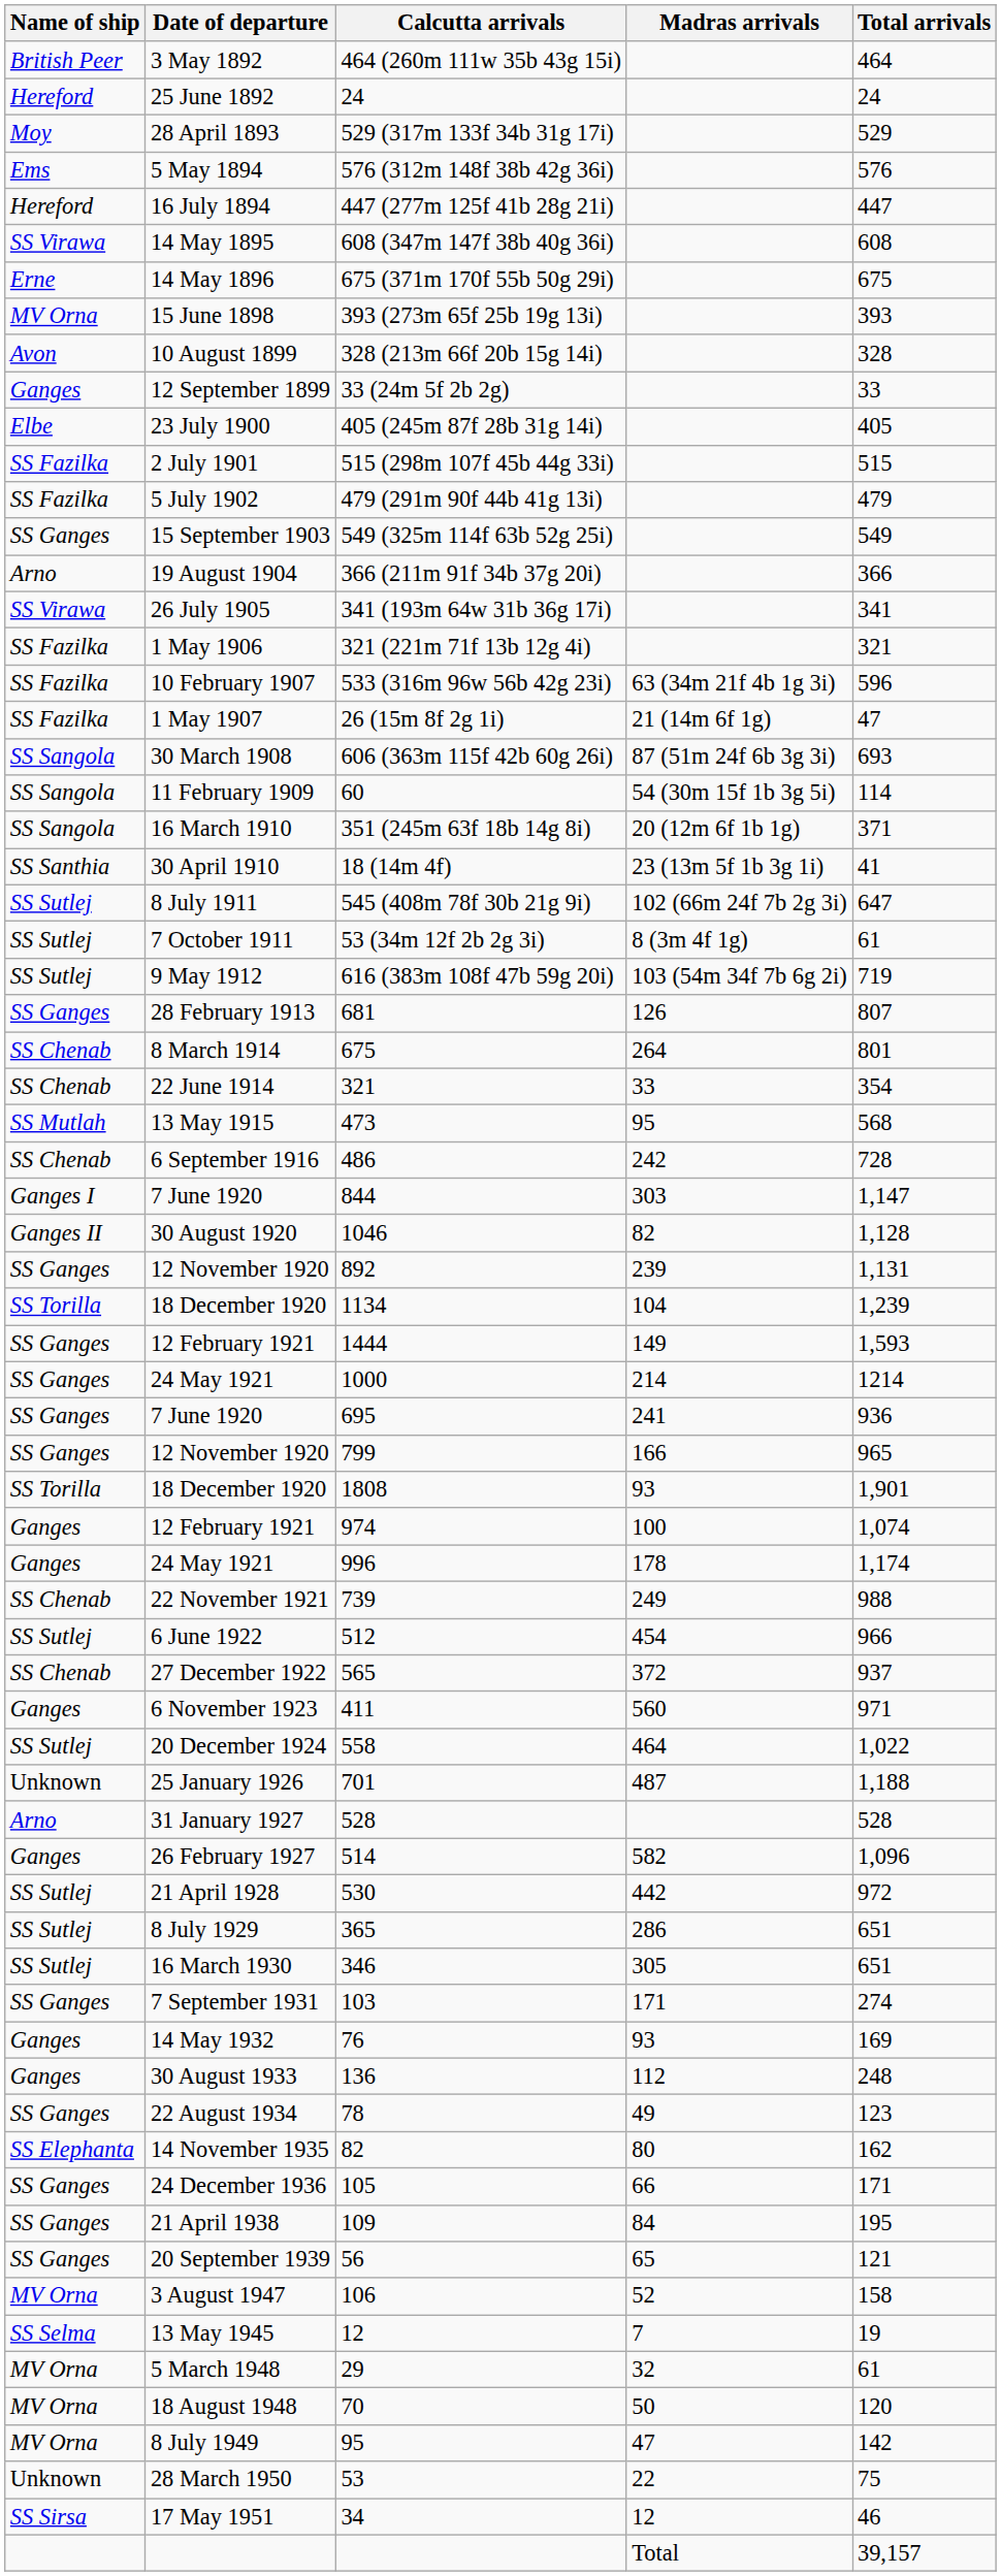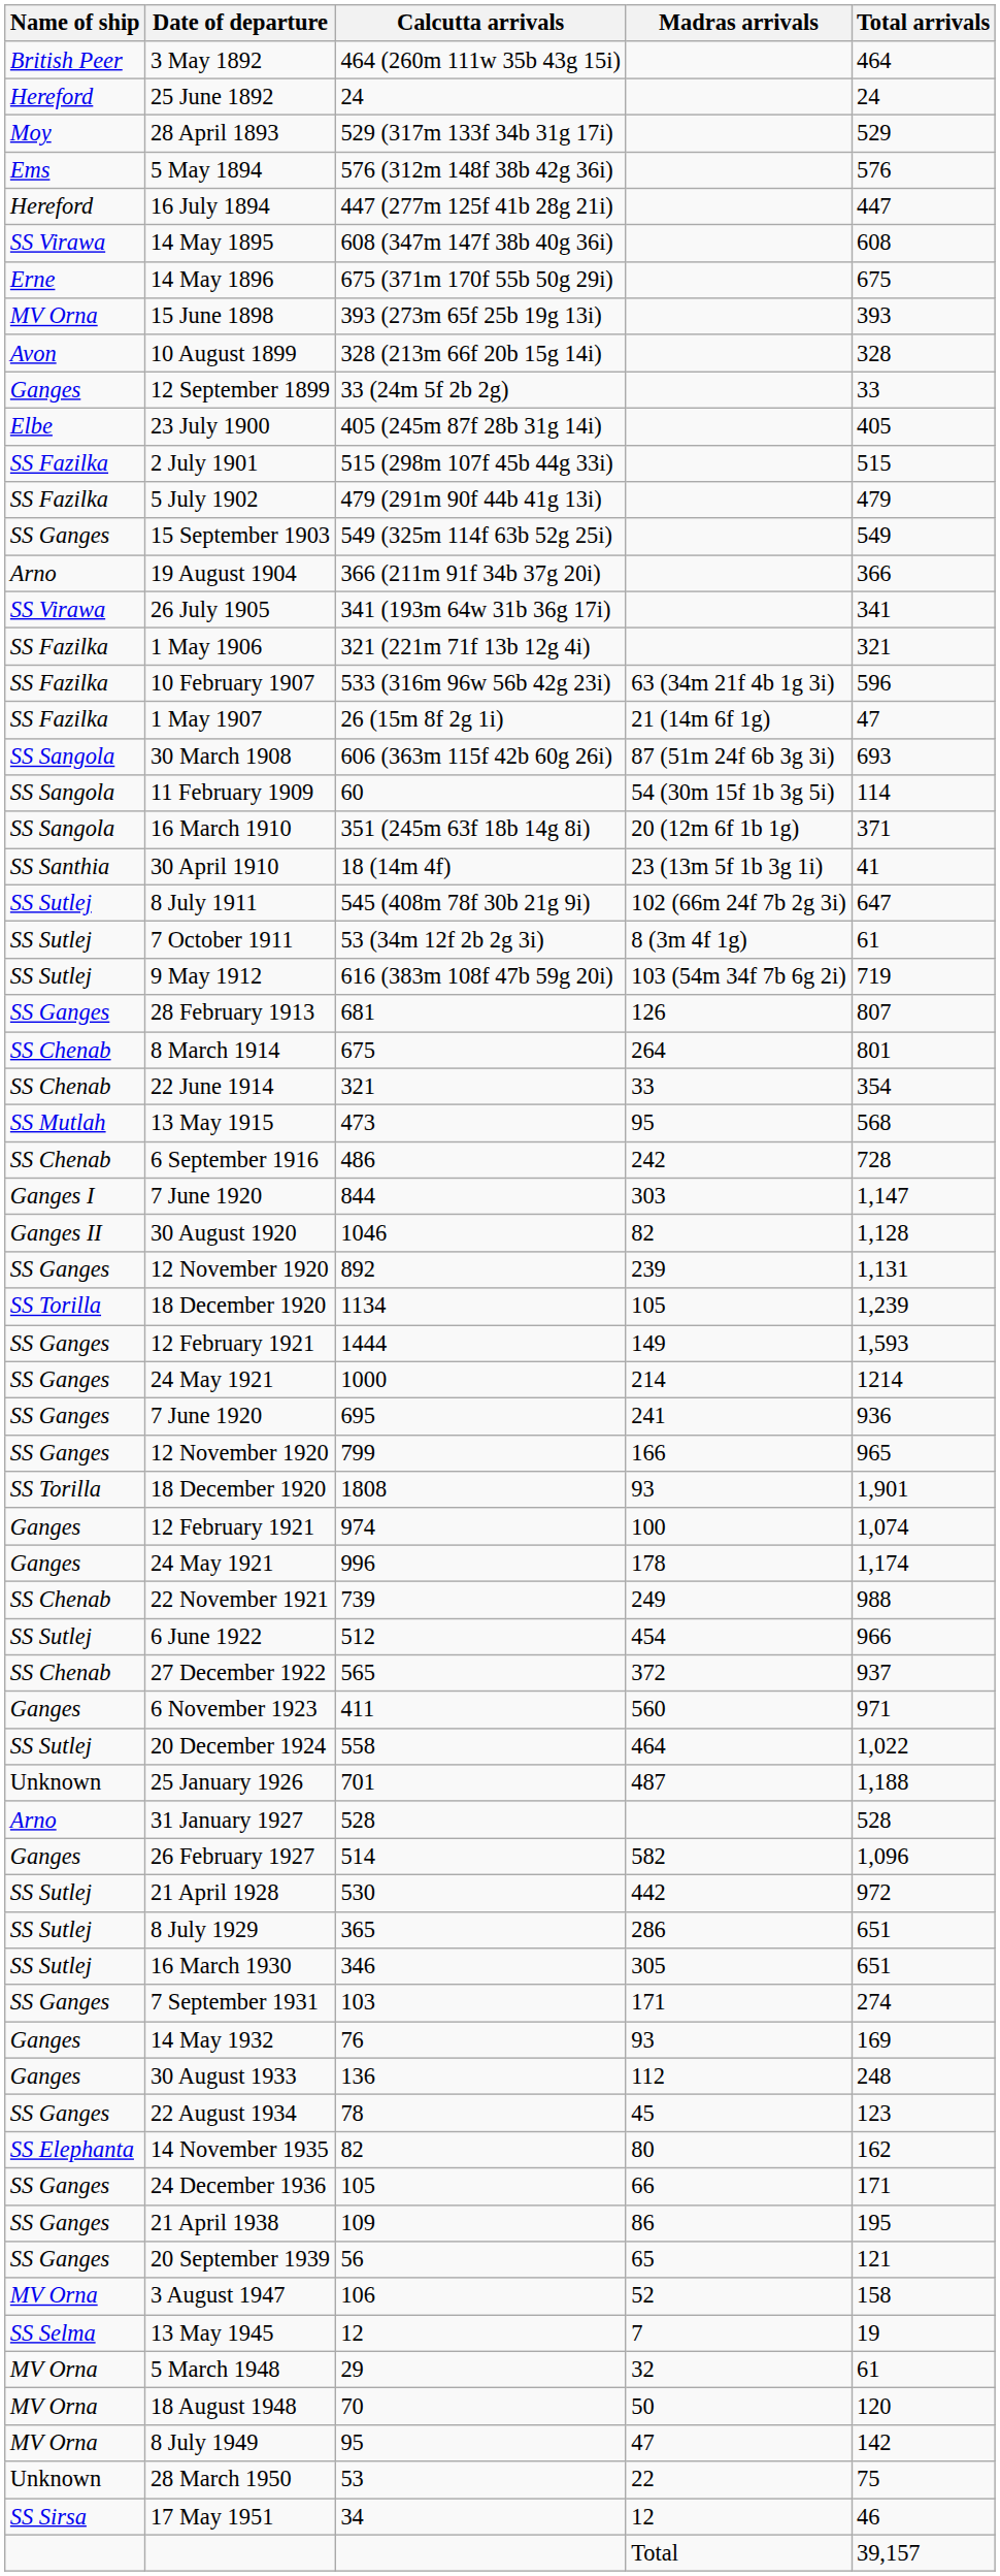 <table class="wikitable">
 <tr>
 <th><strong>Name of ship</strong></th>
 <th><strong>Date of departure</strong></th>
 <th><strong>Calcutta arrivals</strong></th>
 <th><strong>Madras arrivals</strong></th>
 <th><strong>Total arrivals</strong></th>
 </tr>
 <tr>
 <td><em><a href='#'>British Peer</a></em></td>
 <td>3 May 1892</td>
 <td>464 (260m 111w 35b 43g 15i)</td>
 <td></td>
 <td>464</td>
 </tr>
 <tr>
 <td><em><a href='#'>Hereford</a></em></td>
 <td>25 June 1892</td>
 <td>24</td>
 <td></td>
 <td>24</td>
 </tr>
 <tr>
 <td><em><a href='#'>Moy</a></em></td>
 <td>28 April 1893</td>
 <td>529 (317m 133f 34b 31g 17i)</td>
 <td></td>
 <td>529</td>
 </tr>
 <tr>
 <td><em><a href='#'>Ems</a></em></td>
 <td>5 May 1894</td>
 <td>576 (312m 148f 38b 42g 36i)</td>
 <td></td>
 <td>576</td>
 </tr>
 <tr>
 <td><em>Hereford</em></td>
 <td>16 July 1894</td>
 <td>447 (277m 125f 41b 28g 21i)</td>
 <td></td>
 <td>447</td>
 </tr>
 <tr>
 <td><em><a href='#'>SS Virawa</a></em></td>
 <td>14 May 1895</td>
 <td>608 (347m 147f 38b 40g 36i)</td>
 <td></td>
 <td>608</td>
 </tr>
 <tr>
 <td><em><a href='#'>Erne</a></em></td>
 <td>14 May 1896</td>
 <td>675 (371m 170f 55b 50g 29i)</td>
 <td></td>
 <td>675</td>
 </tr>
 <tr>
 <td><em><a href='#'>MV Orna</a></em></td>
 <td>15 June 1898</td>
 <td>393 (273m 65f 25b 19g 13i)</td>
 <td></td>
 <td>393</td>
 </tr>
 <tr>
 <td><em><a href='#'>Avon</a></em></td>
 <td>10 August 1899</td>
 <td>328 (213m 66f 20b 15g 14i)</td>
 <td></td>
 <td>328</td>
 </tr>
 <tr>
 <td><em><a href='#'>Ganges</a></em></td>
 <td>12 September 1899</td>
 <td>33 (24m 5f 2b 2g)</td>
 <td></td>
 <td>33</td>
 </tr>
 <tr>
 <td><em><a href='#'>Elbe</a></em></td>
 <td>23 July 1900</td>
 <td>405 (245m 87f 28b 31g 14i)</td>
 <td></td>
 <td>405</td>
 </tr>
 <tr>
 <td><em><a href='#'>SS Fazilka</a></em></td>
 <td>2 July 1901</td>
 <td>515 (298m 107f 45b 44g 33i)</td>
 <td></td>
 <td>515</td>
 </tr>
 <tr>
 <td><em>SS Fazilka</em></td>
 <td>5 July 1902</td>
 <td>479 (291m 90f 44b 41g 13i)</td>
 <td></td>
 <td>479</td>
 </tr>
 <tr>
 <td><em>SS Ganges</em></td>
 <td>15 September 1903</td>
 <td>549 (325m 114f 63b 52g 25i)</td>
 <td></td>
 <td>549</td>
 </tr>
 <tr>
 <td><em>Arno</em></td>
 <td>19 August 1904</td>
 <td>366 (211m 91f 34b 37g 20i)</td>
 <td></td>
 <td>366</td>
 </tr>
 <tr>
 <td><em><a href='#'>SS Virawa</a></em></td>
 <td>26 July 1905</td>
 <td>341 (193m 64w 31b 36g 17i)</td>
 <td></td>
 <td>341</td>
 </tr>
 <tr>
 <td><em>SS Fazilka</em></td>
 <td>1 May 1906</td>
 <td>321 (221m 71f 13b 12g 4i)</td>
 <td></td>
 <td>321</td>
 </tr>
 <tr>
 <td><em>SS Fazilka</em></td>
 <td>10 February 1907</td>
 <td>533 (316m 96w 56b 42g 23i)</td>
 <td>63 (34m 21f 4b 1g 3i)</td>
 <td>596</td>
 </tr>
 <tr>
 <td><em>SS Fazilka</em></td>
 <td>1 May 1907</td>
 <td>26 (15m 8f 2g 1i)</td>
 <td>21 (14m 6f 1g)</td>
 <td>47</td>
 </tr>
 <tr>
 <td><em><a href='#'>SS Sangola</a></em></td>
 <td>30 March 1908</td>
 <td>606 (363m 115f 42b 60g 26i)</td>
 <td>87 (51m 24f 6b 3g 3i)</td>
 <td>693</td>
 </tr>
 <tr>
 <td><em>SS Sangola</em></td>
 <td>11 February 1909</td>
 <td>60</td>
 <td>54 (30m 15f 1b 3g 5i)</td>
 <td>114</td>
 </tr>
 <tr>
 <td><em>SS Sangola</em></td>
 <td>16 March 1910</td>
 <td>351 (245m 63f 18b 14g 8i)</td>
 <td>20 (12m 6f 1b 1g)</td>
 <td>371</td>
 </tr>
 <tr>
 <td><em>SS Santhia</em></td>
 <td>30 April 1910</td>
 <td>18 (14m 4f)</td>
 <td>23 (13m 5f 1b 3g 1i)</td>
 <td>41</td>
 </tr>
 <tr>
 <td><em><a href='#'>SS Sutlej</a></em></td>
 <td>8 July 1911</td>
 <td>545 (408m 78f 30b 21g 9i)</td>
 <td>102 (66m 24f 7b 2g 3i)</td>
 <td>647</td>
 </tr>
 <tr>
 <td><em>SS Sutlej</em></td>
 <td>7 October 1911</td>
 <td>53 (34m 12f 2b 2g 3i)</td>
 <td>8 (3m 4f 1g)</td>
 <td>61</td>
 </tr>
 <tr>
 <td><em>SS Sutlej</em></td>
 <td>9 May 1912</td>
 <td>616 (383m 108f 47b 59g 20i)</td>
 <td>103 (54m 34f 7b 6g 2i)</td>
 <td>719</td>
 </tr>
 <tr>
 <td><em><a href='#'>SS Ganges</a></em></td>
 <td>28 February 1913</td>
 <td>681</td>
 <td>126</td>
 <td>807</td>
 </tr>
 <tr>
 <td><em><a href='#'>SS Chenab</a></em></td>
 <td>8 March 1914</td>
 <td>675</td>
 <td>264</td>
 <td>801</td>
 </tr>
 <tr>
 <td><em>SS Chenab</em></td>
 <td>22 June 1914</td>
 <td>321</td>
 <td>33</td>
 <td>354</td>
 </tr>
 <tr>
 <td><em><a href='#'>SS Mutlah</a></em></td>
 <td>13 May 1915</td>
 <td>473</td>
 <td>95</td>
 <td>568</td>
 </tr>
 <tr>
 <td><em>SS Chenab</em></td>
 <td>6 September 1916</td>
 <td>486</td>
 <td>242</td>
 <td>728</td>
 </tr>
 <tr>
 <td><em>Ganges I</em></td>
 <td>7 June 1920</td>
 <td>844</td>
 <td>303</td>
 <td>1,147</td>
 </tr>
 <tr>
 <td><em>Ganges II</em></td>
 <td>30 August 1920</td>
 <td>1046</td>
 <td>82</td>
 <td>1,128</td>
 </tr>
 <tr>
 <td><em>SS Ganges</em></td>
 <td>12 November 1920</td>
 <td>892</td>
 <td>239</td>
 <td>1,131</td>
 </tr>
 <tr>
 <td><em><a href='#'>SS Torilla</a></em></td>
 <td>18 December 1920</td>
 <td>1134</td>
-<td>104</td>
+<td>105</td>
 <td>1,239</td>
 </tr>
 <tr>
 <td><em>SS Ganges</em></td>
 <td>12 February 1921</td>
 <td>1444</td>
 <td>149</td>
 <td>1,593</td>
 </tr>
 <tr>
 <td><em>SS Ganges</em></td>
 <td>24 May 1921</td>
 <td>1000</td>
 <td>214</td>
 <td>1214</td>
 </tr>
 <tr>
 <td><em>SS Ganges</em></td>
 <td>7 June 1920</td>
 <td>695</td>
 <td>241</td>
 <td>936</td>
 </tr>
 <tr>
 <td><em>SS Ganges</em></td>
 <td>12 November 1920</td>
 <td>799</td>
 <td>166</td>
 <td>965</td>
 </tr>
 <tr>
 <td><em>SS Torilla</em></td>
 <td>18 December 1920</td>
 <td>1808</td>
 <td>93</td>
 <td>1,901</td>
 </tr>
 <tr>
 <td><em>Ganges</em></td>
 <td>12 February 1921</td>
 <td>974</td>
 <td>100</td>
 <td>1,074</td>
 </tr>
 <tr>
 <td><em>Ganges</em></td>
 <td>24 May 1921</td>
 <td>996</td>
 <td>178</td>
 <td>1,174</td>
 </tr>
 <tr>
 <td><em>SS Chenab</em></td>
 <td>22 November 1921</td>
 <td>739</td>
 <td>249</td>
 <td>988</td>
 </tr>
 <tr>
 <td><em>SS Sutlej</em></td>
 <td>6 June 1922</td>
 <td>512</td>
 <td>454</td>
 <td>966</td>
 </tr>
 <tr>
 <td><em>SS Chenab</em></td>
 <td>27 December 1922</td>
 <td>565</td>
 <td>372</td>
 <td>937</td>
 </tr>
 <tr>
 <td><em>Ganges</em></td>
 <td>6 November 1923</td>
 <td>411</td>
 <td>560</td>
 <td>971</td>
 </tr>
 <tr>
 <td><em>SS Sutlej</em></td>
 <td>20 December 1924</td>
 <td>558</td>
 <td>464</td>
 <td>1,022</td>
 </tr>
 <tr>
 <td>Unknown</td>
 <td>25 January 1926</td>
 <td>701</td>
 <td>487</td>
 <td>1,188</td>
 </tr>
 <tr>
 <td><em><a href='#'>Arno</a></em></td>
 <td>31 January 1927</td>
 <td>528</td>
 <td></td>
 <td>528</td>
 </tr>
 <tr>
 <td><em>Ganges</em></td>
 <td>26 February 1927</td>
 <td>514</td>
 <td>582</td>
 <td>1,096</td>
 </tr>
 <tr>
 <td><em>SS Sutlej</em></td>
 <td>21 April 1928</td>
 <td>530</td>
 <td>442</td>
 <td>972</td>
 </tr>
 <tr>
 <td><em>SS Sutlej</em></td>
 <td>8 July 1929</td>
 <td>365</td>
 <td>286</td>
 <td>651</td>
 </tr>
 <tr>
 <td><em>SS Sutlej</em></td>
 <td>16 March 1930</td>
 <td>346</td>
 <td>305</td>
 <td>651</td>
 </tr>
 <tr>
 <td><em>SS Ganges</em></td>
 <td>7 September 1931</td>
 <td>103</td>
 <td>171</td>
 <td>274</td>
 </tr>
 <tr>
 <td><em>Ganges</em></td>
 <td>14 May 1932</td>
 <td>76</td>
 <td>93</td>
 <td>169</td>
 </tr>
 <tr>
 <td><em>Ganges</em></td>
 <td>30 August 1933</td>
 <td>136</td>
 <td>112</td>
 <td>248</td>
 </tr>
 <tr>
 <td><em>SS Ganges</em></td>
 <td>22 August 1934</td>
 <td>78</td>
-<td>49</td>
+<td>45</td>
 <td>123</td>
 </tr>
 <tr>
 <td><em><a href='#'>SS Elephanta</a></em></td>
 <td>14 November 1935</td>
 <td>82</td>
 <td>80</td>
 <td>162</td>
 </tr>
 <tr>
 <td><em>SS Ganges</em></td>
 <td>24 December 1936</td>
 <td>105</td>
 <td>66</td>
 <td>171</td>
 </tr>
 <tr>
 <td><em>SS Ganges</em></td>
 <td>21 April 1938</td>
 <td>109</td>
-<td>84</td>
+<td>86</td>
 <td>195</td>
 </tr>
 <tr>
 <td><em>SS Ganges</em></td>
 <td>20 September 1939</td>
 <td>56</td>
 <td>65</td>
 <td>121</td>
 </tr>
 <tr>
 <td><em><a href='#'>MV Orna</a></em></td>
 <td>3 August 1947</td>
 <td>106</td>
 <td>52</td>
 <td>158</td>
 </tr>
 <tr>
 <td><em><a href='#'>SS Selma</a></em></td>
 <td>13 May 1945</td>
 <td>12</td>
 <td>7</td>
 <td>19</td>
 </tr>
 <tr>
 <td><em>MV Orna</em></td>
 <td>5 March 1948</td>
 <td>29</td>
 <td>32</td>
 <td>61</td>
 </tr>
 <tr>
 <td><em>MV Orna</em></td>
 <td>18 August 1948</td>
 <td>70</td>
 <td>50</td>
 <td>120</td>
 </tr>
 <tr>
 <td><em>MV Orna</em></td>
 <td>8 July 1949</td>
 <td>95</td>
 <td>47</td>
 <td>142</td>
 </tr>
 <tr>
 <td>Unknown</td>
 <td>28 March 1950</td>
 <td>53</td>
 <td>22</td>
 <td>75</td>
 </tr>
 <tr>
 <td><em><a href='#'>SS Sirsa</a></em></td>
 <td>17 May 1951</td>
 <td>34</td>
 <td>12</td>
 <td>46</td>
 </tr>
 <tr>
 <td></td>
 <td></td>
 <td></td>
 <td>Total</td>
 <td>39,157</td>
 </tr>
 </table>
